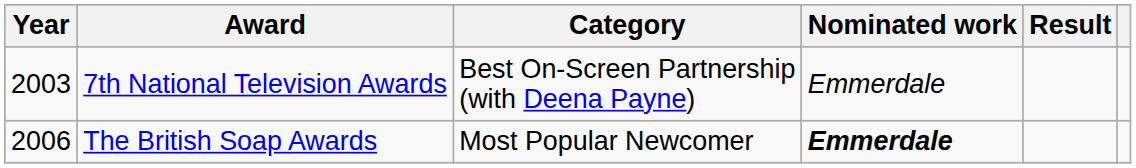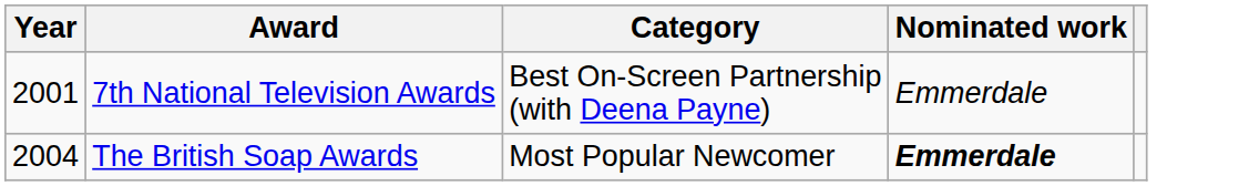 <table class="wikitable unsortable">
 <tr>
 <th>Year</th>
 <th>Award</th>
 <th>Category</th>
 <th>Nominated work</th>
-<th>Result</th>
 <th></th>
 </tr>
 <tr>
-<td>2003</td>
+<td>2001</td>
 <td><a href='#'>7th National Television Awards</a></td>
 <td>Best On-Screen Partnership <br> <span>(with <a href='#'>Deena Payne</a>)</span></td>
 <td><em>Emmerdale</em></td>
-<td></td>
 <td align="center"></td>
 </tr>
 <tr>
-<td>2006</td>
+<td>2004</td>
 <td><a href='#'>The British Soap Awards</a></td>
 <td>Most Popular Newcomer</td>
 <td><strong><em>Emmerdale</em></strong></td>
-<td></td>
 <td align="center"></td>
 </tr>
 </table>
